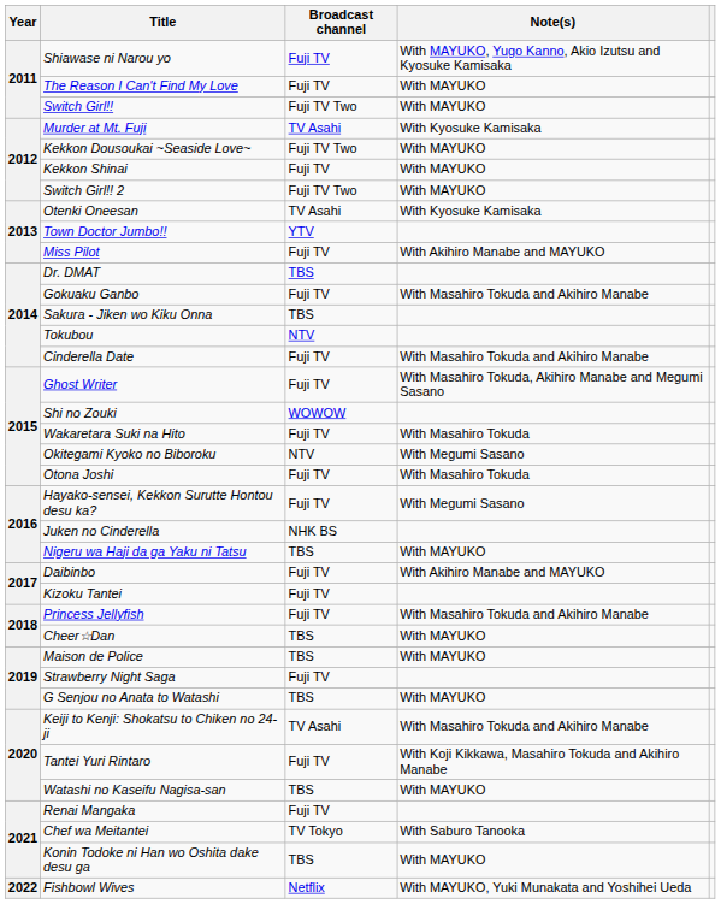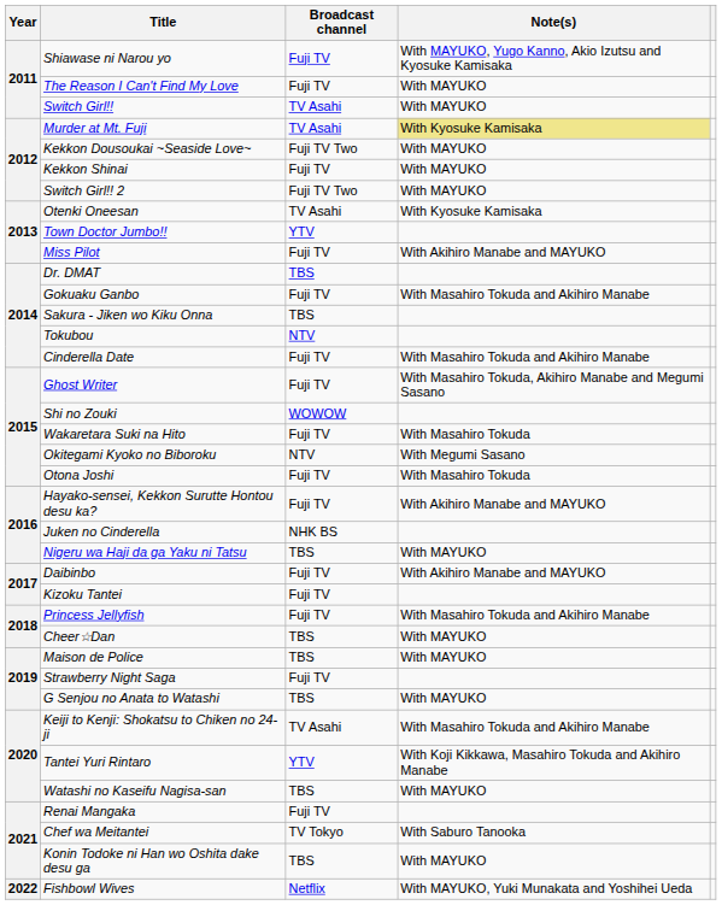 <table class="wikitable sortable">
 <tr>
 <th>Year</th>
 <th>Title</th>
 <th>Broadcast channel</th>
 <th class="unsortable">Note(s)</th>
 <th class="unsortable"></th>
 </tr>
 <tr>
 <th rowspan="3">2011</th>
 <td><em>Shiawase ni Narou yo</em></td>
 <td><a href='#'>Fuji TV</a></td>
 <td>With <a href='#'>MAYUKO</a>, <a href='#'>Yugo Kanno</a>, Akio Izutsu and Kyosuke Kamisaka</td>
 </tr>
 <tr>
 <td><em><a href='#'>The Reason I Can't Find My Love</a></em></td>
 <td>Fuji TV</td>
 <td>With MAYUKO</td>
 <td></td>
 </tr>
 <tr>
 <td><em><a href='#'>Switch Girl!!</a></em></td>
-<td>Fuji TV Two</td>
+<td><a href='#'>TV Asahi</a></td>
 <td>With MAYUKO</td>
 <td></td>
 </tr>
 <tr>
 <th rowspan="4">2012</th>
 <td><em><a href='#'>Murder at Mt. Fuji</a></em></td>
 <td><a href='#'>TV Asahi</a></td>
-<td>With Kyosuke Kamisaka</td>
+<td style="background: khaki;">With Kyosuke Kamisaka</td>
 <td></td>
 </tr>
 <tr>
 <td><em>Kekkon Dousoukai ~Seaside Love~</em></td>
 <td>Fuji TV Two</td>
 <td>With MAYUKO</td>
 <td></td>
 </tr>
 <tr>
 <td><em>Kekkon Shinai</em></td>
 <td>Fuji TV</td>
 <td>With MAYUKO</td>
 <td></td>
 </tr>
 <tr>
 <td><em>Switch Girl!! 2</em></td>
 <td>Fuji TV Two</td>
 <td>With MAYUKO</td>
 <td></td>
 </tr>
 <tr>
 <th rowspan="3">2013</th>
 <td><em>Otenki Oneesan</em></td>
 <td>TV Asahi</td>
 <td>With Kyosuke Kamisaka</td>
 <td></td>
 </tr>
 <tr>
 <td><em><a href='#'>Town Doctor Jumbo!!</a></em></td>
 <td><a href='#'>YTV</a></td>
 <td></td>
 <td></td>
 </tr>
 <tr>
 <td><em><a href='#'>Miss Pilot</a></em></td>
 <td>Fuji TV</td>
 <td>With Akihiro Manabe and MAYUKO</td>
 <td></td>
 </tr>
 <tr>
 <th rowspan="5">2014</th>
 <td><em>Dr. DMAT</em></td>
 <td><a href='#'>TBS</a></td>
 <td></td>
 <td></td>
 </tr>
 <tr>
 <td><em>Gokuaku Ganbo</em></td>
 <td>Fuji TV</td>
 <td>With Masahiro Tokuda and Akihiro Manabe</td>
 <td></td>
 </tr>
 <tr>
 <td><em>Sakura - Jiken wo Kiku Onna</em></td>
 <td>TBS</td>
 <td></td>
 <td></td>
 </tr>
 <tr>
 <td><em>Tokubou</em></td>
 <td><a href='#'>NTV</a></td>
 <td></td>
 <td></td>
 </tr>
 <tr>
 <td><em>Cinderella Date</em></td>
 <td>Fuji TV</td>
 <td>With Masahiro Tokuda and Akihiro Manabe</td>
 <td></td>
 </tr>
 <tr>
 <th rowspan="5">2015</th>
 <td><em><a href='#'>Ghost Writer</a></em></td>
 <td>Fuji TV</td>
 <td>With Masahiro Tokuda, Akihiro Manabe and Megumi Sasano</td>
 <td></td>
 </tr>
 <tr>
 <td><em>Shi no Zouki</em></td>
 <td><a href='#'>WOWOW</a></td>
 <td></td>
 <td></td>
 </tr>
 <tr>
 <td><em>Wakaretara Suki na Hito</em></td>
 <td>Fuji TV</td>
 <td>With Masahiro Tokuda</td>
 <td></td>
 </tr>
 <tr>
 <td><em>Okitegami Kyoko no Biboroku</em></td>
 <td>NTV</td>
 <td>With Megumi Sasano</td>
 <td></td>
 </tr>
 <tr>
 <td><em>Otona Joshi</em></td>
 <td>Fuji TV</td>
 <td>With Masahiro Tokuda</td>
 <td></td>
 </tr>
 <tr>
 <th rowspan="3">2016</th>
 <td><em>Hayako-sensei, Kekkon Surutte Hontou desu ka?</em></td>
 <td>Fuji TV</td>
-<td>With Megumi Sasano</td>
+<td>With Akihiro Manabe and MAYUKO</td>
 <td></td>
 </tr>
 <tr>
 <td><em>Juken no Cinderella</em></td>
 <td>NHK BS</td>
 <td></td>
 <td></td>
 </tr>
 <tr>
 <td><em><a href='#'>Nigeru wa Haji da ga Yaku ni Tatsu</a></em></td>
 <td>TBS</td>
 <td>With MAYUKO</td>
 <td></td>
 </tr>
 <tr>
 <th rowspan="2">2017</th>
 <td><em>Daibinbo</em></td>
 <td>Fuji TV</td>
 <td>With Akihiro Manabe and MAYUKO</td>
 <td></td>
 </tr>
 <tr>
 <td><em>Kizoku Tantei</em></td>
 <td>Fuji TV</td>
 <td></td>
 <td></td>
 </tr>
 <tr>
 <th rowspan="2">2018</th>
 <td><em><a href='#'>Princess Jellyfish</a></em></td>
 <td>Fuji TV</td>
 <td>With Masahiro Tokuda and Akihiro Manabe</td>
 <td></td>
 </tr>
 <tr>
 <td><em>Cheer☆Dan</em></td>
 <td>TBS</td>
 <td>With MAYUKO</td>
 <td></td>
 </tr>
 <tr>
 <th rowspan="3">2019</th>
 <td><em>Maison de Police</em></td>
 <td>TBS</td>
 <td>With MAYUKO</td>
 <td></td>
 </tr>
 <tr>
 <td><em>Strawberry Night Saga</em></td>
 <td>Fuji TV</td>
 <td></td>
 <td></td>
 </tr>
 <tr>
 <td><em>G Senjou no Anata to Watashi</em></td>
 <td>TBS</td>
 <td>With MAYUKO</td>
 <td></td>
 </tr>
 <tr>
 <th rowspan="3">2020</th>
 <td><em>Keiji to Kenji: Shokatsu to Chiken no 24-ji</em></td>
 <td>TV Asahi</td>
 <td>With Masahiro Tokuda and Akihiro Manabe</td>
 <td></td>
 </tr>
 <tr>
 <td><em>Tantei Yuri Rintaro</em></td>
-<td>Fuji TV</td>
+<td><a href='#'>YTV</a></td>
 <td>With Koji Kikkawa, Masahiro Tokuda and Akihiro Manabe</td>
 <td></td>
 </tr>
 <tr>
 <td><em>Watashi no Kaseifu Nagisa-san</em></td>
 <td>TBS</td>
 <td>With MAYUKO</td>
 <td></td>
 </tr>
 <tr>
 <th rowspan="3">2021</th>
 <td><em>Renai Mangaka</em></td>
 <td>Fuji TV</td>
 <td></td>
 <td></td>
 </tr>
 <tr>
 <td><em>Chef wa Meitantei</em></td>
 <td>TV Tokyo</td>
 <td>With Saburo Tanooka</td>
 <td></td>
 </tr>
 <tr>
 <td><em>Konin Todoke ni Han wo Oshita dake desu ga</em></td>
 <td>TBS</td>
 <td>With MAYUKO</td>
 <td></td>
 </tr>
 <tr>
 <th>2022</th>
 <td><em>Fishbowl Wives</em></td>
 <td><a href='#'>Netflix</a></td>
 <td>With  MAYUKO, Yuki Munakata and Yoshihei Ueda</td>
 <td></td>
 </tr>
 </table>
